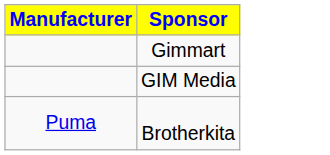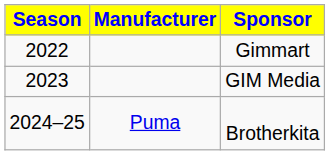 <table class="wikitable" style="text-align:center;margin-left:1em;float:center">
 <tr>
+<th style="background:yellow; color:Blue;">Season</th>
 <th style="background:yellow; color:Blue;">Manufacturer</th>
 <th style="background:yellow; color:Blue;">Sponsor</th>
 </tr>
 <tr>
+<td>2022</td>
 <td></td>
 <td>Gimmart</td>
 </tr>
 <tr>
+<td>2023</td>
 <td></td>
 <td>GIM Media <br> </td>
 </tr>
 <tr>
+<td>2024–25</td>
 <td><a href='#'>Puma</a></td>
 <td> <br> Brotherkita</td>
 </tr>
 </table>
